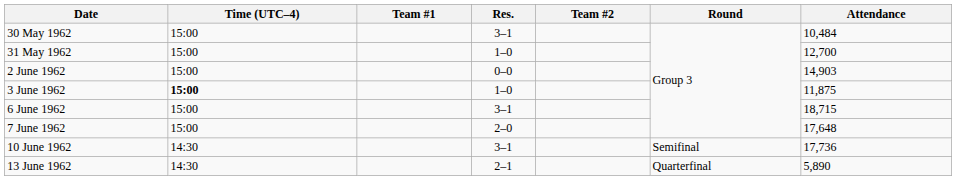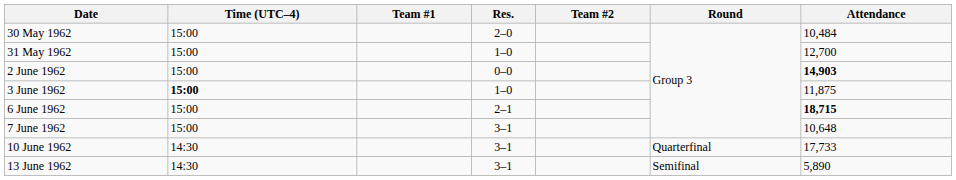 <table class="wikitable" style="text-align: left;" width="100%">
 <tr>
 <th>Date</th>
 <th>Time (UTC–4)</th>
 <th>Team #1</th>
 <th>Res.</th>
 <th>Team #2</th>
 <th>Round</th>
 <th>Attendance</th>
 </tr>
 <tr>
 <td>30 May 1962</td>
 <td>15:00</td>
 <td></td>
-<td style="text-align:center;">3–1</td>
+<td style="text-align:center;">2–0</td>
 <td></td>
 <td rowspan="6">Group 3</td>
 <td>10,484</td>
 </tr>
 <tr>
 <td>31 May 1962</td>
 <td>15:00</td>
 <td></td>
 <td style="text-align:center;">1–0</td>
 <td></td>
 <td>12,700</td>
 </tr>
 <tr>
 <td>2 June 1962</td>
 <td>15:00</td>
 <td></td>
 <td style="text-align:center;">0–0</td>
 <td></td>
-<td>14,903</td>
+<td><strong>14,903</strong></td>
 </tr>
 <tr>
 <td>3 June 1962</td>
 <td><strong>15:00</strong></td>
 <td></td>
 <td style="text-align:center;">1–0</td>
 <td></td>
 <td>11,875</td>
 </tr>
 <tr>
 <td>6 June 1962</td>
 <td>15:00</td>
 <td></td>
-<td style="text-align:center;">3–1</td>
+<td style="text-align:center;">2–1</td>
 <td></td>
-<td>18,715</td>
+<td><strong>18,715</strong></td>
 </tr>
 <tr>
 <td>7 June 1962</td>
 <td>15:00</td>
 <td></td>
-<td style="text-align:center;">2–0</td>
+<td style="text-align:center;">3–1</td>
 <td></td>
-<td>17,648</td>
+<td>10,648</td>
 </tr>
 <tr>
 <td>10 June 1962</td>
 <td>14:30</td>
 <td></td>
 <td style="text-align:center;">3–1</td>
 <td></td>
-<td>Semifinal</td>
-<td>17,736</td>
+<td>Quarterfinal</td>
+<td>17,733</td>
 </tr>
 <tr>
 <td>13 June 1962</td>
 <td>14:30</td>
 <td></td>
-<td style="text-align:center;">2–1</td>
+<td style="text-align:center;">3–1</td>
 <td></td>
-<td>Quarterfinal</td>
+<td>Semifinal</td>
 <td>5,890</td>
 </tr>
 </table>
